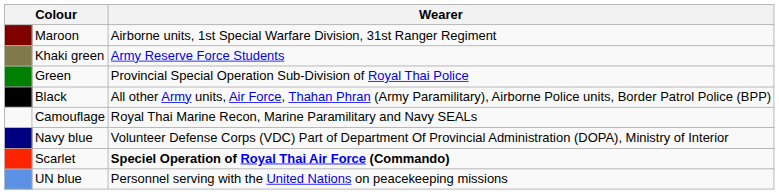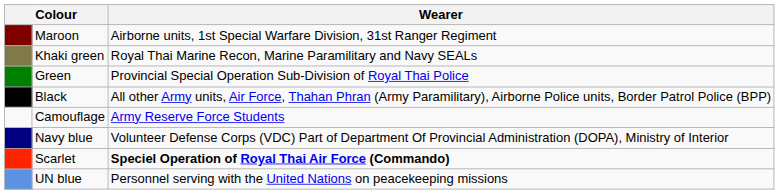 <table class="wikitable">
 <tr>
 <th colspan="2">Colour</th>
 <th>Wearer</th>
 </tr>
 <tr>
 <td style="background:maroon;">      </td>
 <td>Maroon</td>
 <td>Airborne units, 1st Special Warfare Division, 31st Ranger Regiment</td>
 </tr>
 <tr>
 <td style="background:#807A4A;"></td>
 <td>Khaki green</td>
-<td><a href='#'>Army Reserve Force Students</a></td>
+<td>Royal Thai Marine Recon, Marine Paramilitary and Navy SEALs</td>
 </tr>
 <tr>
 <td style="background:green;"></td>
 <td>Green</td>
 <td>Provincial Special Operation Sub-Division of <a href='#'>Royal Thai Police</a></td>
 </tr>
 <tr>
 <td style="background:black;"></td>
 <td>Black</td>
 <td>All other <a href='#'>Army</a> units, <a href='#'>Air Force</a>, <a href='#'>Thahan Phran</a> (Army Paramilitary), Airborne Police units, Border Patrol Police (BPP)</td>
 </tr>
 <tr>
 <td></td>
 <td>Camouflage</td>
-<td>Royal Thai Marine Recon, Marine Paramilitary and Navy SEALs</td>
+<td><a href='#'>Army Reserve Force Students</a></td>
 </tr>
 <tr>
 <td style="background:navy;"></td>
 <td>Navy blue</td>
 <td>Volunteer Defense Corps (VDC) Part of Department Of Provincial Administration (DOPA), Ministry of Interior</td>
 </tr>
 <tr>
 <td style="background:#FF2400;"></td>
 <td>Scarlet</td>
 <td><strong>Speciel Operation of <a href='#'>Royal Thai Air Force</a> (Commando)</strong></td>
 </tr>
 <tr>
 <td style="background:#5b92e5;"></td>
 <td>UN blue</td>
 <td>Personnel serving with the <a href='#'>United Nations</a> on peacekeeping missions</td>
 </tr>
 </table>
